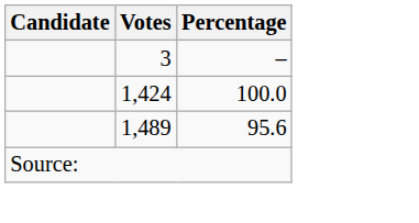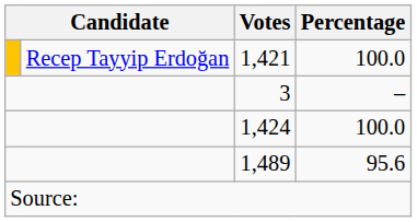 <table class=wikitable style=text-align:right>
 <tr>
 <th scope="col", colspan="2">Candidate</th>
 <th>Votes</th>
 <th>Percentage</th>
+</tr>
+<tr>
+<td style="background:#fdc400; width:4px; text-align:center;"></td>
+<td align=left><a href='#'>Recep Tayyip Erdoğan</a></td>
+<td>1,421</td>
+<td>100.0</td>
 </tr>
 <tr>
 <td scope="col", colspan="2"></td>
 <td>3</td>
 <td>–</td>
 </tr>
 <tr>
 <td scope="col", colspan="2"></td>
 <td>1,424</td>
 <td>100.0</td>
 </tr>
 <tr>
 <td scope="col", colspan="2"></td>
 <td>1,489</td>
 <td>95.6</td>
 </tr>
 <tr>
 <td align=left colspan=4>Source: </td>
 </tr>
 </table>
